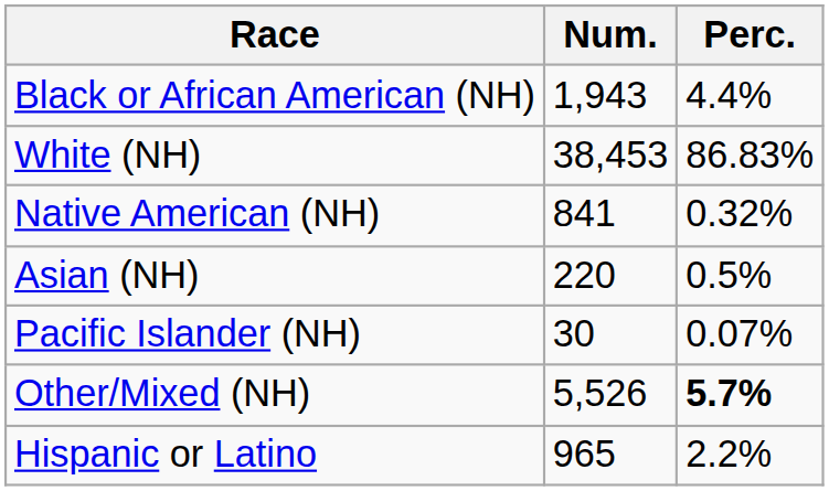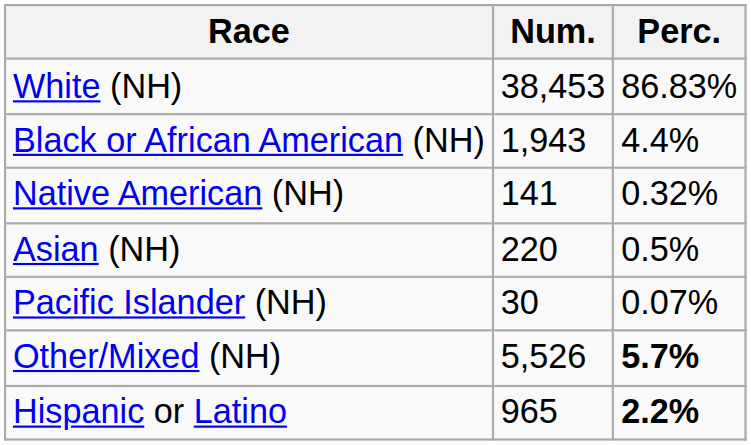 <table class="wikitable">
 <tr>
 <th>Race</th>
 <th>Num.</th>
 <th>Perc.</th>
 </tr>
 <tr>
+<td><a href='#'>White</a> (NH)</td>
+<td>38,453</td>
+<td>86.83%</td>
+</tr>
+<tr>
 <td><a href='#'>Black or African American</a> (NH)</td>
 <td>1,943</td>
 <td>4.4%</td>
 </tr>
 <tr>
-<td><a href='#'>White</a> (NH)</td>
-<td>38,453</td>
-<td>86.83%</td>
-</tr>
-<tr>
 <td><a href='#'>Native American</a> (NH)</td>
-<td>841</td>
+<td>141</td>
 <td>0.32%</td>
 </tr>
 <tr>
 <td><a href='#'>Asian</a> (NH)</td>
 <td>220</td>
 <td>0.5%</td>
 </tr>
 <tr>
 <td><a href='#'>Pacific Islander</a> (NH)</td>
 <td>30</td>
 <td>0.07%</td>
 </tr>
 <tr>
 <td><a href='#'>Other/Mixed</a> (NH)</td>
 <td>5,526</td>
 <td><strong>5.7%</strong></td>
 </tr>
 <tr>
 <td><a href='#'>Hispanic</a> or <a href='#'>Latino</a></td>
 <td>965</td>
-<td>2.2%</td>
+<td><strong>2.2%</strong></td>
 </tr>
 </table>
